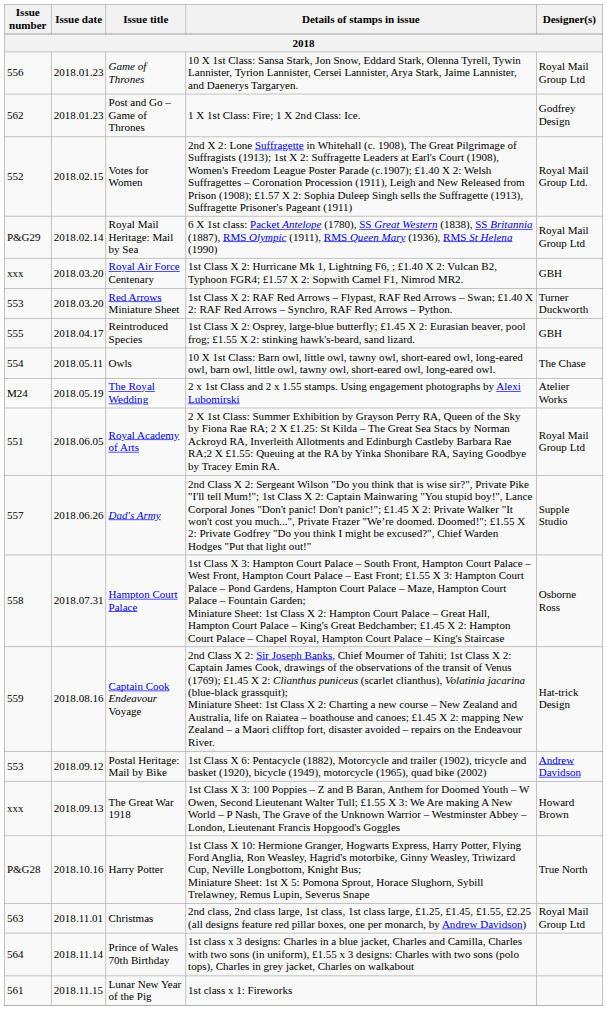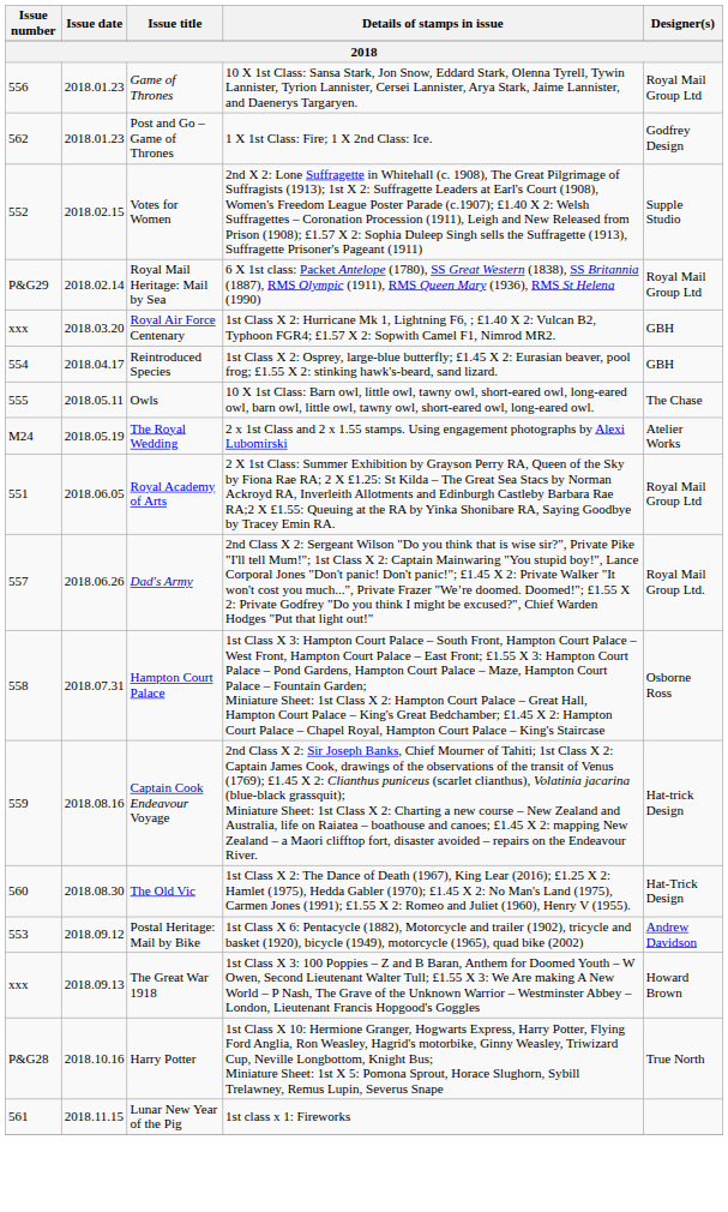 <table class="wikitable">
 <tr>
 <th>Issue number</th>
 <th>Issue date</th>
 <th>Issue title</th>
 <th>Details of stamps in issue</th>
 <th>Designer(s)</th>
 </tr>
 <tr>
 </tr>
 <tr>
 <th colspan=5>2018</th>
 </tr>
 <tr>
 <td>556</td>
 <td>2018.01.23</td>
 <td><em>Game of Thrones</em></td>
 <td>10 X 1st Class: Sansa Stark, Jon Snow, Eddard Stark, Olenna Tyrell, Tywin Lannister, Tyrion Lannister, Cersei Lannister, Arya Stark, Jaime Lannister, and Daenerys Targaryen.</td>
 <td>Royal Mail Group Ltd</td>
 </tr>
 <tr>
 <td>562</td>
 <td>2018.01.23</td>
 <td>Post and Go – Game of Thrones</td>
 <td>1 X 1st Class: Fire; 1 X 2nd Class: Ice.</td>
 <td>Godfrey Design</td>
 </tr>
 <tr>
 <td>552</td>
 <td>2018.02.15</td>
 <td>Votes for Women</td>
 <td>2nd X 2: Lone <a href='#'>Suffragette</a> in Whitehall (c. 1908), The Great Pilgrimage of Suffragists (1913); 1st X 2: Suffragette Leaders at Earl's Court (1908), Women's Freedom League Poster Parade (c.1907); £1.40 X 2: Welsh Suffragettes – Coronation Procession (1911), Leigh and New Released from Prison (1908); £1.57 X 2: Sophia Duleep Singh sells the Suffragette (1913), Suffragette Prisoner's Pageant (1911)</td>
-<td>Royal Mail Group Ltd.</td>
+<td>Supple Studio</td>
 </tr>
 <tr>
 <td>P&G29</td>
 <td>2018.02.14</td>
 <td>Royal Mail Heritage: Mail by Sea</td>
 <td>6 X 1st class: <a href='#'>Packet <em>Antelope</em></a> (1780), <a href='#'>SS <em>Great Western</em></a> (1838), <a href='#'>SS <em>Britannia</em></a> (1887), <a href='#'>RMS <em>Olympic</em></a>  (1911), <a href='#'>RMS <em>Queen Mary</em></a> (1936), <a href='#'>RMS <em>St Helena</em></a> (1990)</td>
 <td>Royal Mail Group Ltd</td>
 </tr>
 <tr>
 <td>xxx</td>
 <td>2018.03.20</td>
 <td><a href='#'>Royal Air Force</a> Centenary</td>
 <td>1st Class X 2: Hurricane Mk 1, Lightning F6, ; £1.40 X 2: Vulcan B2, Typhoon FGR4; £1.57 X 2: Sopwith Camel F1, Nimrod MR2.</td>
 <td>GBH</td>
 </tr>
 <tr>
-<td>553</td>
-<td>2018.03.20</td>
-<td><a href='#'>Red Arrows</a> Miniature Sheet</td>
-<td>1st Class X 2: RAF Red Arrows – Flypast, RAF Red Arrows – Swan; £1.40 X 2: RAF Red Arrows – Synchro, RAF Red Arrows – Python.</td>
-<td>Turner Duckworth</td>
-</tr>
-<tr>
-<td>555</td>
+<td>554</td>
 <td>2018.04.17</td>
 <td>Reintroduced Species</td>
 <td>1st Class X 2: Osprey, large-blue butterfly; £1.45 X 2: Eurasian beaver, pool frog; £1.55 X 2: stinking hawk's-beard, sand lizard.</td>
 <td>GBH</td>
 </tr>
 <tr>
-<td>554</td>
+<td>555</td>
 <td>2018.05.11</td>
 <td>Owls</td>
 <td>10 X 1st Class: Barn owl, little owl, tawny owl, short-eared owl, long-eared owl, barn owl, little owl, tawny owl, short-eared owl, long-eared owl.</td>
 <td>The Chase</td>
 </tr>
 <tr>
 <td>M24</td>
 <td>2018.05.19</td>
 <td><a href='#'>The Royal Wedding</a></td>
 <td>2 x 1st Class and 2 x 1.55 stamps. Using engagement photographs by <a href='#'>Alexi Lubomirski</a></td>
 <td>Atelier Works</td>
 </tr>
 <tr>
 <td>551</td>
 <td>2018.06.05</td>
 <td><a href='#'>Royal Academy of Arts</a></td>
 <td>2 X 1st Class: Summer Exhibition by Grayson Perry RA, Queen of the Sky by Fiona Rae RA; 2 X £1.25: St Kilda – The Great Sea Stacs by Norman Ackroyd RA, Inverleith Allotments and Edinburgh Castleby Barbara Rae RA;2 X £1.55: Queuing at the RA by Yinka Shonibare RA, Saying Goodbye by Tracey Emin RA.</td>
 <td>Royal Mail Group Ltd</td>
 </tr>
 <tr>
 <td>557</td>
 <td>2018.06.26</td>
 <td><em><a href='#'>Dad's Army</a></em></td>
 <td>2nd Class X 2: Sergeant Wilson "Do you think that is wise sir?", Private Pike "I'll tell Mum!"; 1st Class X 2: Captain Mainwaring "You stupid boy!", Lance Corporal Jones "Don't panic! Don't panic!";  £1.45 X 2: Private Walker "It won't cost you much...", Private Frazer "We’re doomed. Doomed!"; £1.55 X 2: Private Godfrey "Do you think I might be excused?", Chief Warden Hodges "Put that light out!"</td>
-<td>Supple Studio</td>
+<td>Royal Mail Group Ltd.</td>
 </tr>
 <tr>
 <td>558</td>
 <td>2018.07.31</td>
 <td><a href='#'>Hampton Court Palace</a></td>
 <td>1st Class X 3: Hampton Court Palace – South Front, Hampton Court Palace – West Front, Hampton Court Palace – East Front; £1.55 X 3: Hampton Court Palace – Pond Gardens, Hampton Court Palace – Maze, Hampton Court Palace – Fountain Garden;<br>Miniature Sheet: 1st Class X 2: Hampton Court Palace – Great Hall, Hampton Court Palace – King's Great Bedchamber; £1.45 X 2: Hampton Court Palace – Chapel Royal, Hampton Court Palace – King's Staircase</td>
 <td>Osborne Ross</td>
 </tr>
 <tr>
 <td>559</td>
 <td>2018.08.16</td>
 <td><a href='#'>Captain Cook</a> <em>Endeavour</em> Voyage</td>
 <td>2nd Class X 2: <a href='#'>Sir Joseph Banks</a>, Chief Mourner of Tahiti; 1st Class X 2: Captain James Cook, drawings of the observations of the transit of Venus (1769); £1.45 X 2: <em>Clianthus puniceus</em> (scarlet clianthus), <em>Volatinia jacarina</em> (blue-black grassquit);<br>Miniature Sheet: 1st Class X 2: Charting a new course – New Zealand and Australia, life on Raiatea – boathouse and canoes; £1.45 X 2: mapping New Zealand – a Maori clifftop fort, disaster avoided – repairs on the Endeavour River.</td>
 <td>Hat-trick Design</td>
+</tr>
+<tr>
+<td>560</td>
+<td>2018.08.30</td>
+<td><a href='#'>The Old Vic</a></td>
+<td>1st Class X 2: The Dance of Death (1967), King Lear (2016); £1.25 X 2: Hamlet (1975), Hedda Gabler (1970); £1.45 X 2: No Man's Land (1975), Carmen Jones (1991); £1.55 X 2: Romeo and Juliet (1960), Henry V (1955).</td>
+<td>Hat-Trick Design</td>
 </tr>
 <tr>
 <td>553</td>
 <td>2018.09.12</td>
 <td>Postal Heritage: Mail by Bike</td>
 <td>1st Class X 6: Pentacycle (1882), Motorcycle and trailer (1902), tricycle and basket (1920), bicycle (1949), motorcycle (1965), quad bike (2002)</td>
 <td><a href='#'>Andrew Davidson</a></td>
 </tr>
 <tr>
 <td>xxx</td>
 <td>2018.09.13</td>
 <td>The Great War 1918</td>
 <td>1st Class X 3: 100 Poppies – Z and B Baran, Anthem for Doomed Youth – W Owen, Second Lieutenant Walter Tull; £1.55 X 3: We Are making A New World – P Nash, The Grave of the Unknown Warrior – Westminster Abbey – London, Lieutenant Francis Hopgood's Goggles</td>
 <td>Howard Brown</td>
 </tr>
 <tr>
 <td>P&G28</td>
 <td>2018.10.16</td>
 <td>Harry Potter</td>
 <td>1st Class X 10: Hermione Granger, Hogwarts Express, Harry Potter, Flying Ford Anglia, Ron Weasley, Hagrid's motorbike, Ginny Weasley, Triwizard Cup, Neville Longbottom, Knight Bus;<br>Miniature Sheet: 1st X 5: Pomona Sprout, Horace Slughorn, Sybill Trelawney, Remus Lupin, Severus Snape</td>
 <td>True North</td>
 </tr>
 <tr>
-<td>563</td>
-<td>2018.11.01</td>
-<td>Christmas</td>
-<td>2nd class, 2nd class large, 1st class, 1st class large, £1.25, £1.45, £1.55, £2.25 (all designs feature red pillar boxes, one per monarch, by <a href='#'>Andrew Davidson</a>)</td>
-<td>Royal Mail Group Ltd</td>
-</tr>
-<tr>
-<td>564</td>
-<td>2018.11.14</td>
-<td>Prince of Wales 70th Birthday</td>
-<td>1st class x 3 designs: Charles in a blue jacket, Charles and Camilla, Charles with two sons (in uniform), £1.55 x 3 designs: Charles with two sons (polo tops), Charles in grey jacket, Charles on walkabout</td>
-<td></td>
-</tr>
-<tr>
 <td>561</td>
 <td>2018.11.15</td>
 <td>Lunar New Year of the Pig</td>
 <td>1st class x 1: Fireworks</td>
 <td></td>
 </tr>
 <tr>
 </tr>
 </table>
